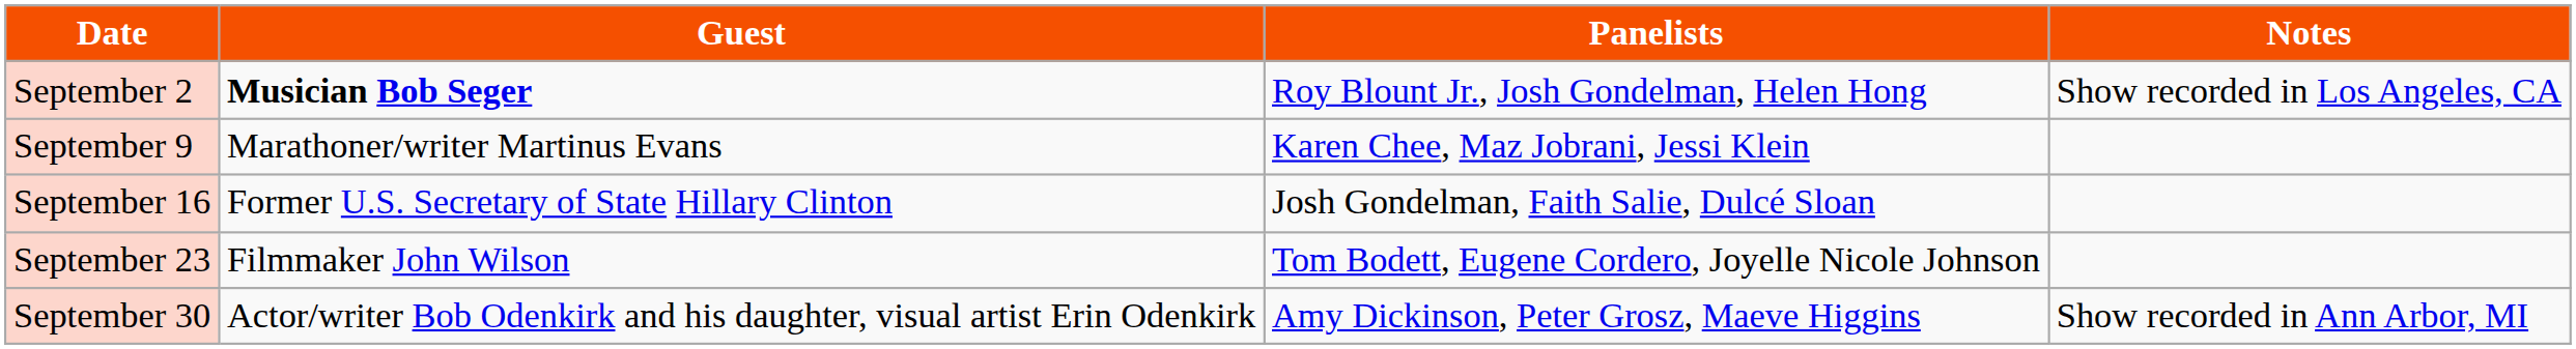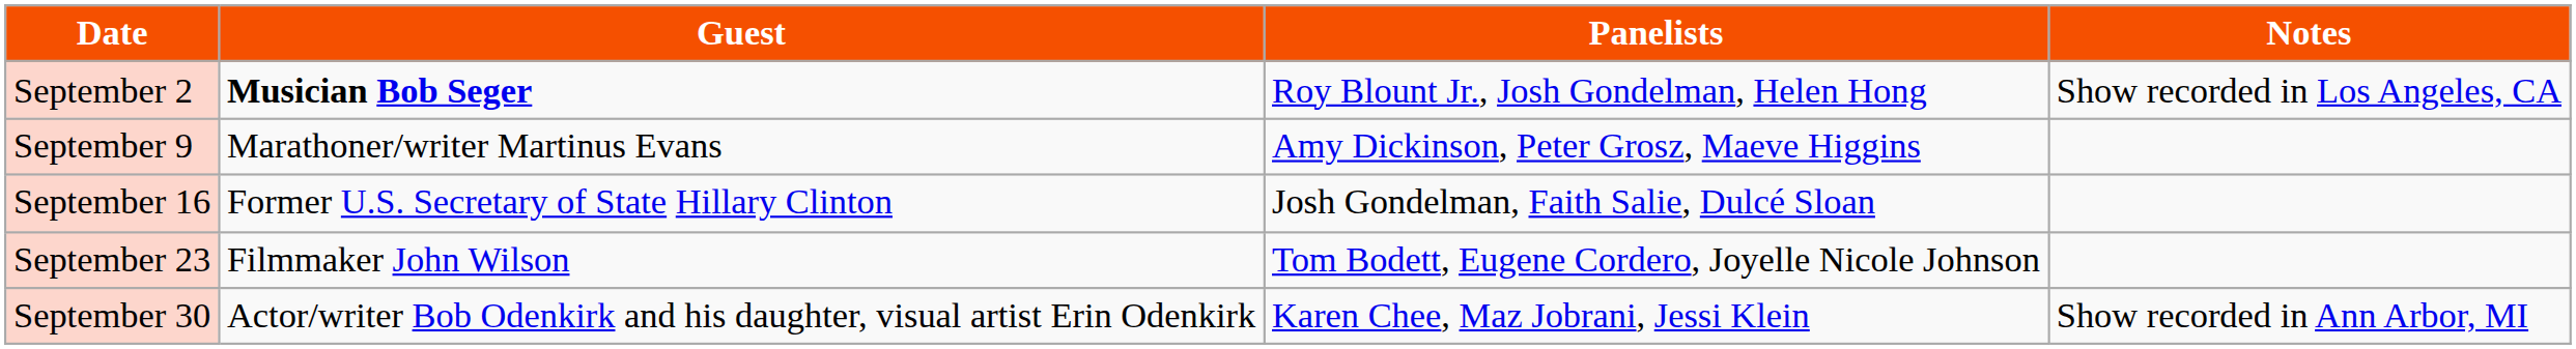 <table class="wikitable">
 <tr>
 <th style="background:#f55000;color:#FFFFFF;">Date</th>
 <th style="background:#f55000;color:#FFFFFF;">Guest</th>
 <th style="background:#f55000;color:#FFFFFF;">Panelists</th>
 <th style="background:#f55000;color:#FFFFFF;">Notes</th>
 </tr>
 <tr>
 <td style="background:#FDD6CC;color:#000000;">September 2</td>
 <td><strong>Musician <a href='#'>Bob Seger</a></strong></td>
 <td><a href='#'>Roy Blount Jr.</a>, <a href='#'>Josh Gondelman</a>, <a href='#'>Helen Hong</a></td>
 <td>Show recorded in <a href='#'>Los Angeles, CA</a> </td>
 </tr>
 <tr>
 <td style="background:#FDD6CC;color:#000000;">September 9</td>
 <td>Marathoner/writer Martinus Evans</td>
-<td><a href='#'>Karen Chee</a>, <a href='#'>Maz Jobrani</a>, <a href='#'>Jessi Klein</a></td>
+<td><a href='#'>Amy Dickinson</a>, <a href='#'>Peter Grosz</a>, <a href='#'>Maeve Higgins</a></td>
 <td></td>
 </tr>
 <tr>
 <td style="background:#FDD6CC;color:#000000;">September 16</td>
 <td>Former <a href='#'>U.S. Secretary of State</a> <a href='#'>Hillary Clinton</a></td>
 <td>Josh Gondelman, <a href='#'>Faith Salie</a>, <a href='#'>Dulcé Sloan</a></td>
 <td></td>
 </tr>
 <tr>
 <td style="background:#FDD6CC;color:#000000;">September 23</td>
 <td>Filmmaker <a href='#'>John Wilson</a></td>
 <td><a href='#'>Tom Bodett</a>, <a href='#'>Eugene Cordero</a>, Joyelle Nicole Johnson</td>
 <td></td>
 </tr>
 <tr>
 <td style="background:#FDD6CC;color:#000000;">September 30</td>
 <td>Actor/writer <a href='#'>Bob Odenkirk</a> and his daughter, visual artist Erin Odenkirk</td>
-<td><a href='#'>Amy Dickinson</a>, <a href='#'>Peter Grosz</a>, <a href='#'>Maeve Higgins</a></td>
+<td><a href='#'>Karen Chee</a>, <a href='#'>Maz Jobrani</a>, <a href='#'>Jessi Klein</a></td>
 <td>Show recorded in <a href='#'>Ann Arbor, MI</a> </td>
 </tr>
 </table>
